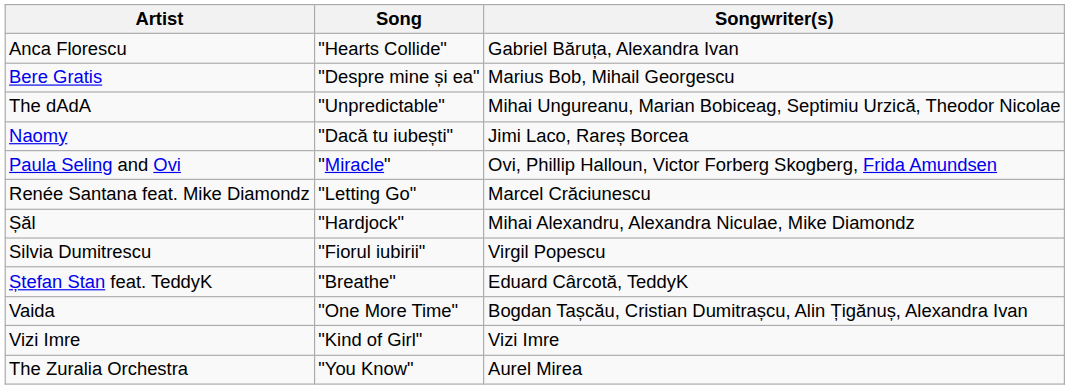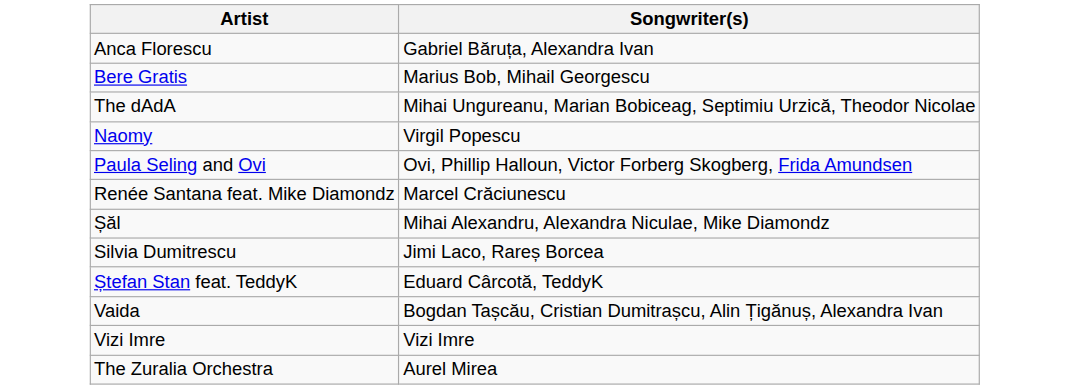 <table class="sortable wikitable" style="margin: 1em auto 1em auto;">
 <tr>
 <th>Artist</th>
-<th>Song</th>
 <th>Songwriter(s)</th>
 </tr>
 <tr>
 <td>Anca Florescu</td>
-<td>"Hearts Collide"</td>
 <td>Gabriel Băruța, Alexandra Ivan</td>
 </tr>
 <tr>
 <td><a href='#'>Bere Gratis</a></td>
-<td>"Despre mine și ea"</td>
 <td>Marius Bob, Mihail Georgescu</td>
 </tr>
 <tr>
 <td data-sort-value="dAdA, The">The dAdA</td>
-<td>"Unpredictable"</td>
 <td>Mihai Ungureanu, Marian Bobiceag, Septimiu Urzică, Theodor Nicolae</td>
 </tr>
 <tr>
 <td><a href='#'>Naomy</a></td>
-<td>"Dacă tu iubești"</td>
-<td>Jimi Laco, Rareș Borcea</td>
+<td>Virgil Popescu</td>
 </tr>
 <tr>
 <td><a href='#'>Paula Seling</a> and <a href='#'>Ovi</a></td>
-<td>"<a href='#'>Miracle</a>"</td>
 <td>Ovi, Phillip Halloun, Victor Forberg Skogberg, <a href='#'>Frida Amundsen</a></td>
 </tr>
 <tr>
 <td>Renée Santana feat. Mike Diamondz</td>
-<td>"Letting Go"</td>
 <td>Marcel Crăciunescu</td>
 </tr>
 <tr>
 <td>Șăl</td>
-<td>"Hardjock"</td>
 <td>Mihai Alexandru, Alexandra Niculae, Mike Diamondz</td>
 </tr>
 <tr>
 <td>Silvia Dumitrescu</td>
-<td>"Fiorul iubirii"</td>
-<td>Virgil Popescu</td>
+<td>Jimi Laco, Rareș Borcea</td>
 </tr>
 <tr>
 <td><a href='#'>Ștefan Stan</a> feat. TeddyK</td>
-<td>"Breathe"</td>
 <td>Eduard Cârcotă, TeddyK</td>
 </tr>
 <tr>
 <td>Vaida</td>
-<td>"One More Time"</td>
 <td>Bogdan Tașcău, Cristian Dumitrașcu, Alin Țigănuș, Alexandra Ivan</td>
 </tr>
 <tr>
 <td>Vizi Imre</td>
-<td>"Kind of Girl"</td>
 <td>Vizi Imre</td>
 </tr>
 <tr>
 <td data-sort-value="Zuralia Orchestra, The">The Zuralia Orchestra</td>
-<td>"You Know"</td>
 <td>Aurel Mirea</td>
 </tr>
 </table>
